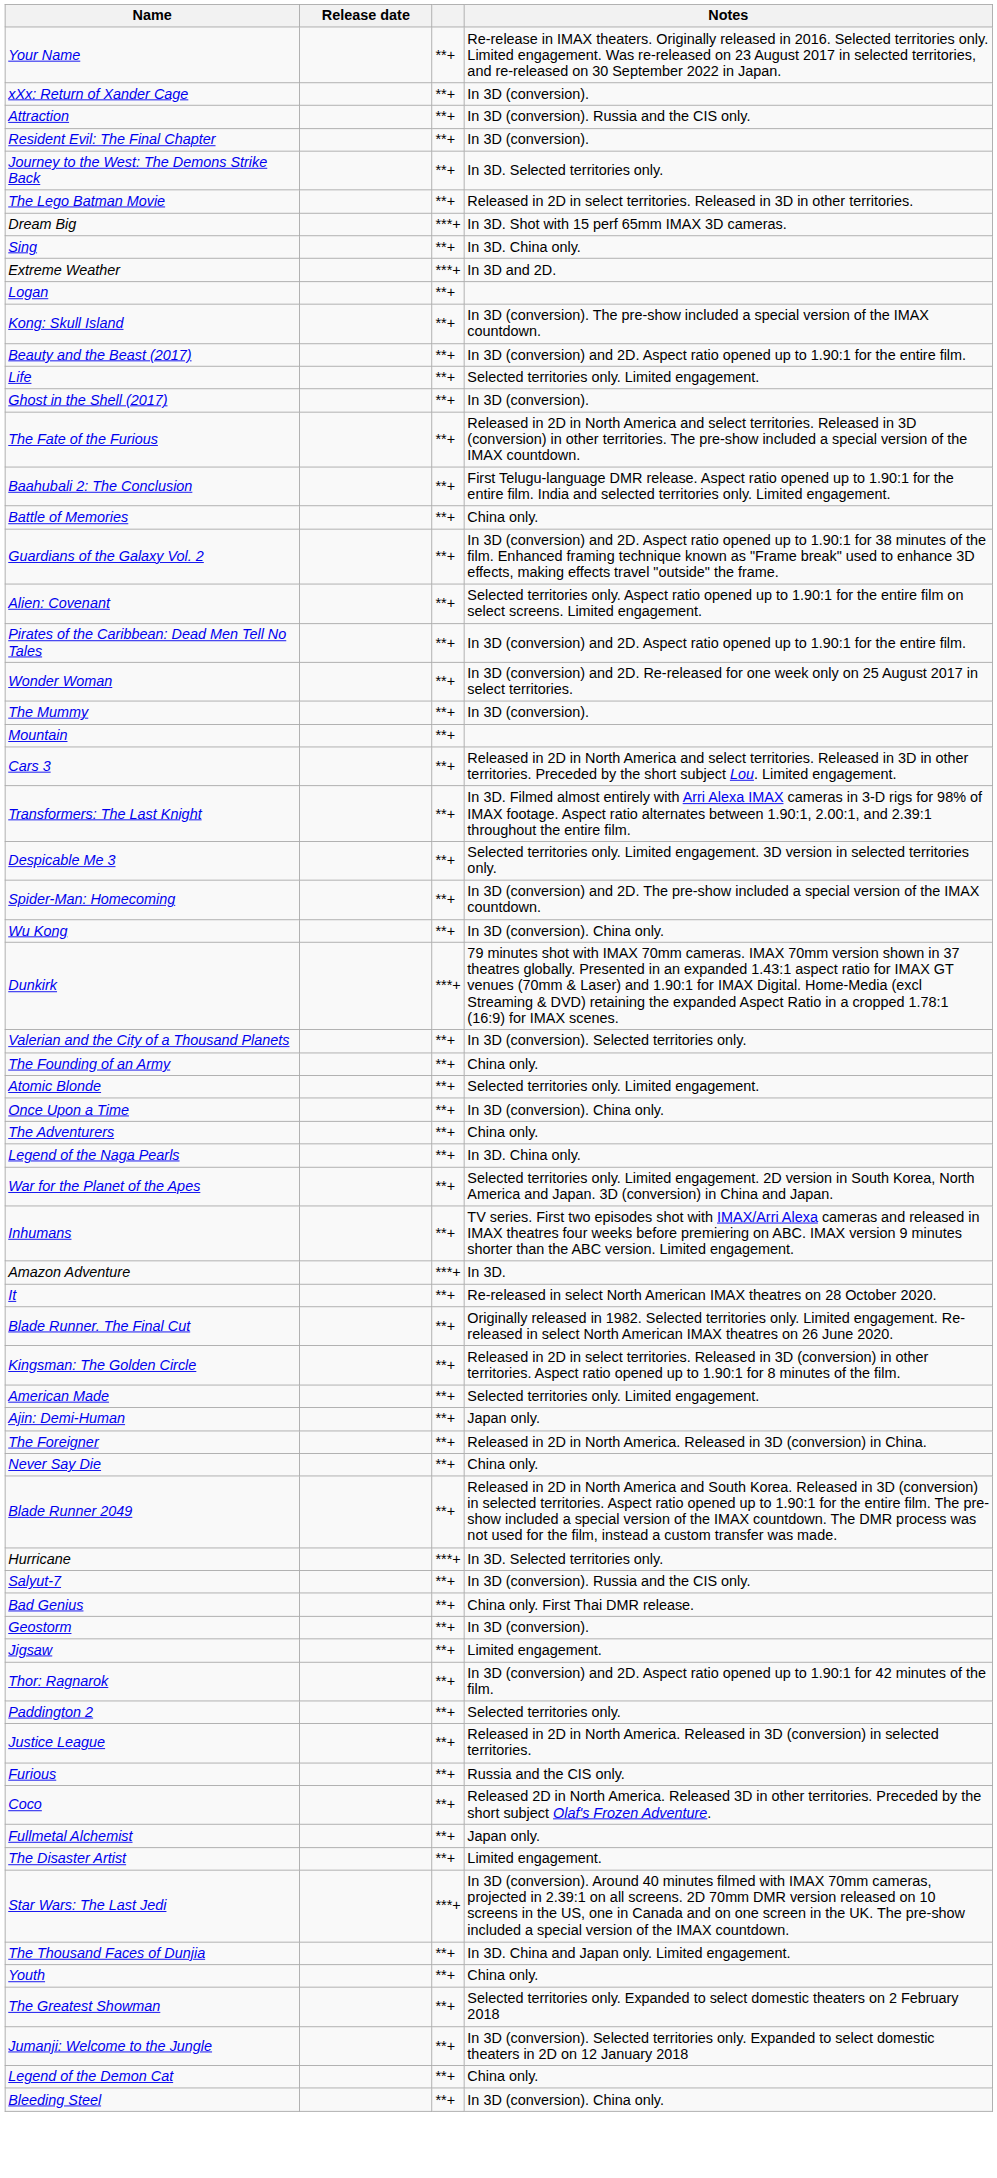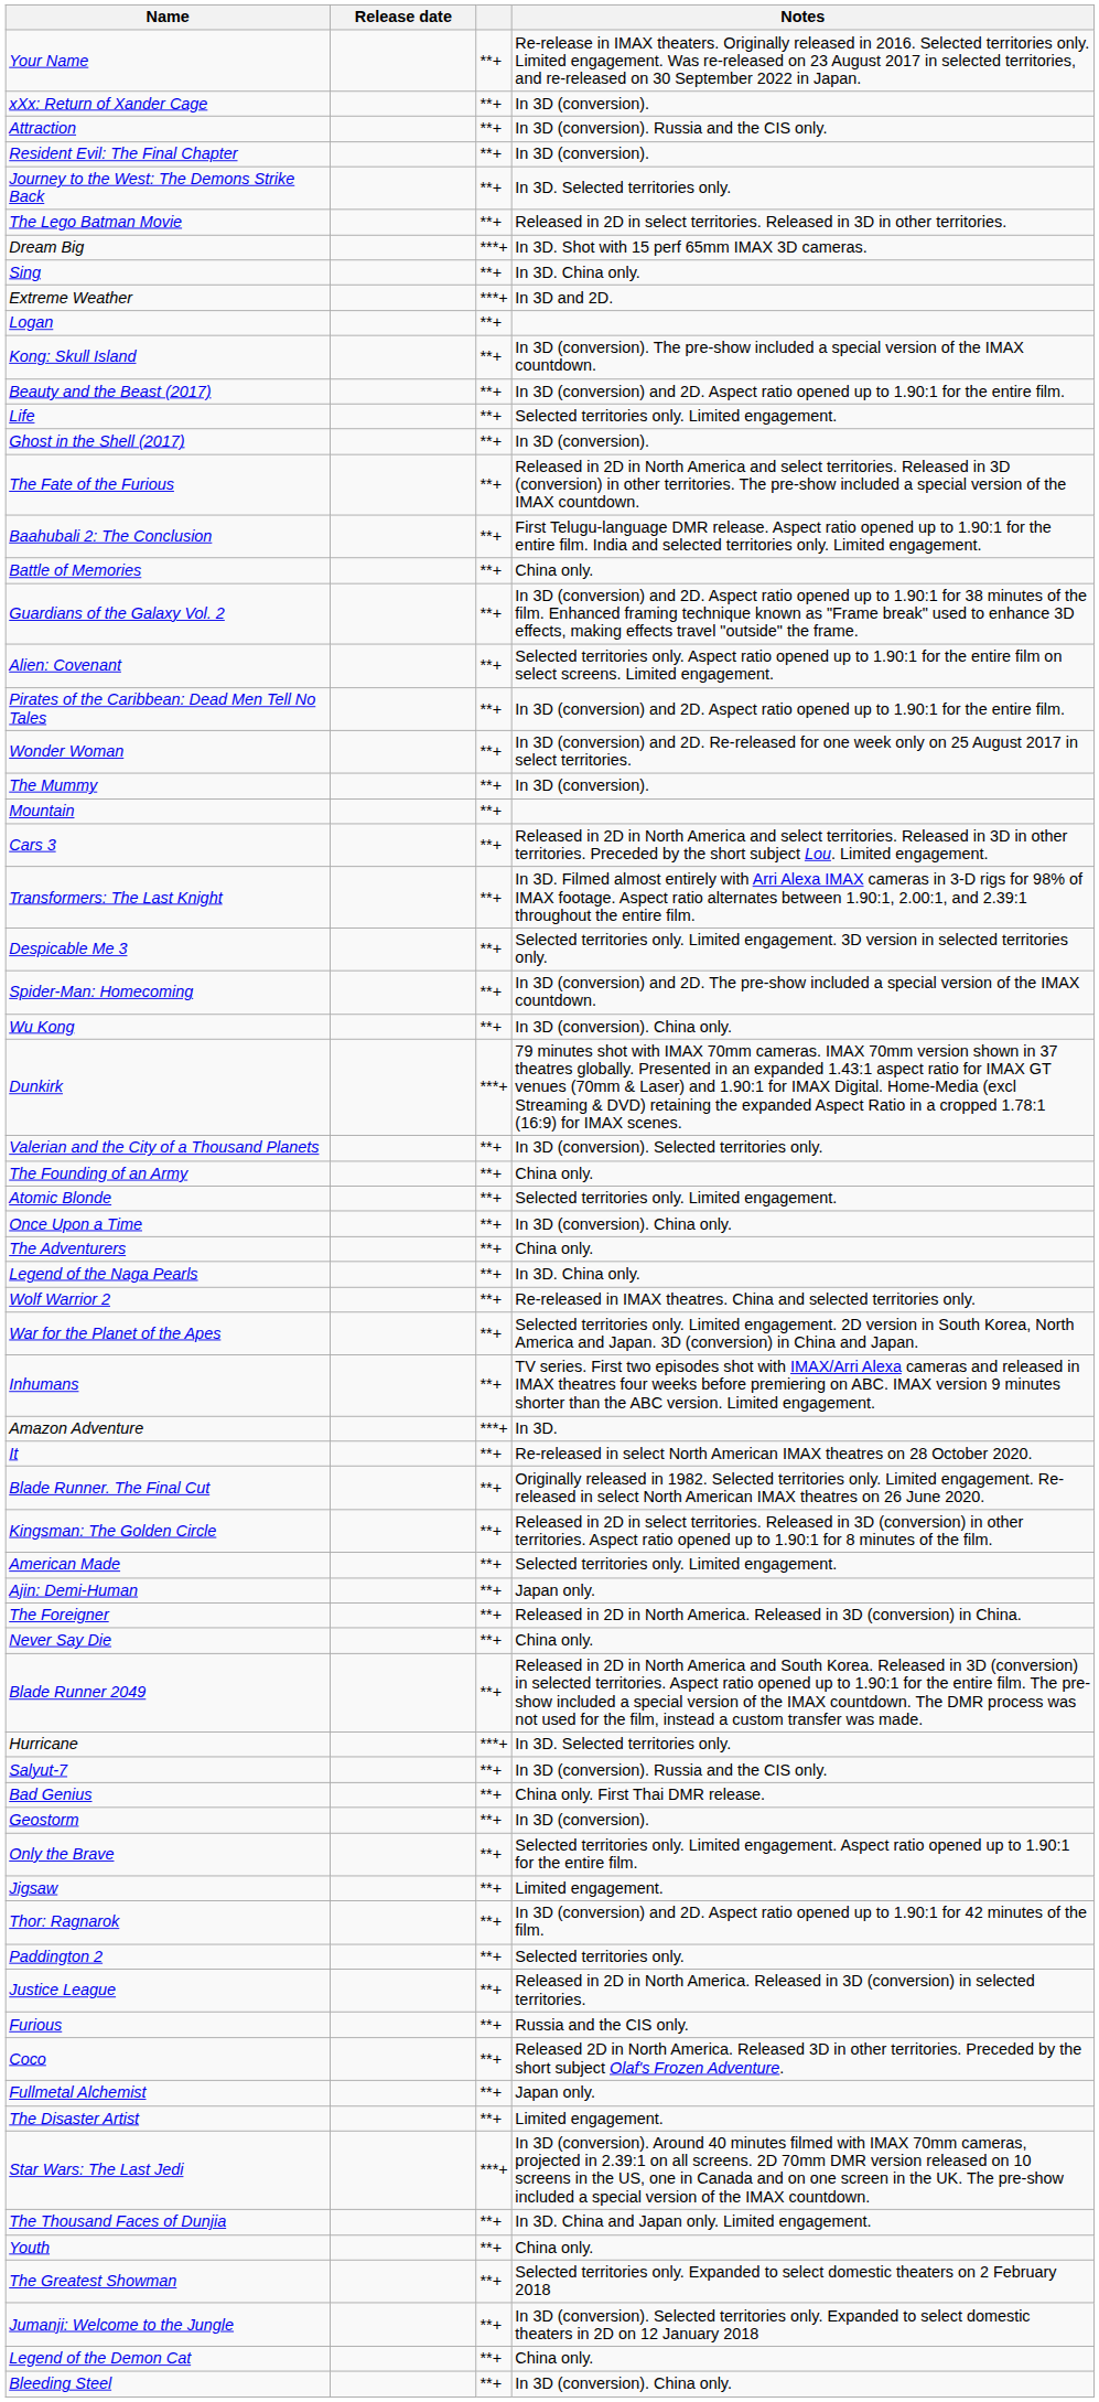 <table class="wikitable sortable collapsible" style="margin:auto;">
 <tr>
 <th scope="col" style="width:320px;">Name</th>
 <th scope="col" style="width:140px;">Release date</th>
 <th scope="col" class="unsortable" style="width:20px;"></th>
 <th scope="col" class="unsortable" style="width:580px;">Notes</th>
 </tr>
 <tr>
 <td><em><a href='#'>Your Name</a></em></td>
 <td align=center></td>
 <td>**+</td>
 <td>Re-release in IMAX theaters. Originally released in 2016. Selected territories only. Limited engagement. Was re-released on 23 August 2017 in selected territories, and re-released on 30 September 2022 in Japan.</td>
 </tr>
 <tr>
 <td><em><a href='#'>xXx: Return of Xander Cage</a></em></td>
 <td align=center></td>
 <td>**+</td>
 <td>In 3D (conversion).</td>
 </tr>
 <tr>
 <td><em><a href='#'>Attraction</a></em></td>
 <td align=center></td>
 <td>**+</td>
 <td>In 3D (conversion). Russia and the CIS only.</td>
 </tr>
 <tr>
 <td><em><a href='#'>Resident Evil: The Final Chapter</a></em></td>
 <td align=center></td>
 <td>**+</td>
 <td>In 3D (conversion).</td>
 </tr>
 <tr>
 <td><em><a href='#'>Journey to the West: The Demons Strike Back</a></em></td>
 <td align=center></td>
 <td>**+</td>
 <td>In 3D. Selected territories only.</td>
 </tr>
 <tr>
 <td><em><a href='#'>The Lego Batman Movie</a></em></td>
 <td align=center></td>
 <td>**+</td>
 <td>Released in 2D in select territories. Released in 3D in other territories.</td>
 </tr>
 <tr>
 <td><em>Dream Big</em></td>
 <td align=center></td>
 <td>***+</td>
 <td>In 3D. Shot with 15 perf 65mm IMAX 3D cameras.</td>
 </tr>
 <tr>
 <td><em><a href='#'>Sing</a></em></td>
 <td align=center></td>
 <td>**+</td>
 <td>In 3D. China only.</td>
 </tr>
 <tr>
 <td><em>Extreme Weather</em></td>
 <td align=center></td>
 <td>***+</td>
 <td>In 3D and 2D.</td>
 </tr>
 <tr>
 <td><em><a href='#'>Logan</a></em></td>
 <td align=center></td>
 <td>**+</td>
 <td></td>
 </tr>
 <tr>
 <td><em><a href='#'>Kong: Skull Island</a></em></td>
 <td align=center></td>
 <td>**+</td>
 <td>In 3D (conversion). The pre-show included a special version of the IMAX countdown.</td>
 </tr>
 <tr>
 <td><em><a href='#'>Beauty and the Beast (2017)</a></em></td>
 <td align=center></td>
 <td>**+</td>
 <td>In 3D (conversion) and 2D. Aspect ratio opened up to 1.90:1 for the entire film.</td>
 </tr>
 <tr>
 <td><em><a href='#'>Life</a></em></td>
 <td align=center></td>
 <td>**+</td>
 <td>Selected territories only. Limited engagement.</td>
 </tr>
 <tr>
 <td><em><a href='#'>Ghost in the Shell (2017)</a></em></td>
 <td align=center></td>
 <td>**+</td>
 <td>In 3D (conversion).</td>
 </tr>
 <tr>
 <td><em><a href='#'>The Fate of the Furious</a></em></td>
 <td style="text-align:center;"></td>
 <td>**+</td>
 <td>Released in 2D in North America and select territories. Released in 3D (conversion) in other territories. The pre-show included a special version of the IMAX countdown.</td>
 </tr>
 <tr>
 <td><em><a href='#'>Baahubali 2: The Conclusion</a></em></td>
 <td style="text-align:center;"></td>
 <td>**+</td>
 <td>First Telugu-language DMR release. Aspect ratio opened up to 1.90:1 for the entire film. India and selected territories only. Limited engagement.</td>
 </tr>
 <tr>
 <td><em><a href='#'>Battle of Memories</a></em></td>
 <td style="text-align:center;"></td>
 <td>**+</td>
 <td>China only.</td>
 </tr>
 <tr>
 <td><em><a href='#'>Guardians of the Galaxy Vol. 2</a></em></td>
 <td align=center></td>
 <td>**+</td>
 <td>In 3D (conversion) and 2D. Aspect ratio opened up to 1.90:1 for 38 minutes of the film. Enhanced framing technique known as "Frame break" used to enhance 3D effects, making effects travel "outside" the frame.</td>
 </tr>
 <tr>
 <td><em><a href='#'>Alien: Covenant</a></em></td>
 <td align=center></td>
 <td>**+</td>
 <td>Selected territories only. Aspect ratio opened up to 1.90:1 for the entire film on select screens. Limited engagement.</td>
 </tr>
 <tr>
 <td><em><a href='#'>Pirates of the Caribbean: Dead Men Tell No Tales</a></em></td>
 <td align=center></td>
 <td>**+</td>
 <td>In 3D (conversion) and 2D. Aspect ratio opened up to 1.90:1 for the entire film.</td>
 </tr>
 <tr>
 <td><em><a href='#'>Wonder Woman</a></em></td>
 <td align=center></td>
 <td>**+</td>
 <td>In 3D (conversion) and 2D. Re-released for one week only on 25 August 2017 in select territories.</td>
 </tr>
 <tr>
 <td><em><a href='#'>The Mummy</a></em></td>
 <td align=center></td>
 <td>**+</td>
 <td>In 3D (conversion).</td>
 </tr>
 <tr>
 <td><em><a href='#'>Mountain</a></em></td>
 <td align=center></td>
 <td>**+</td>
 <td></td>
 </tr>
 <tr>
 <td><em><a href='#'>Cars 3</a></em></td>
 <td align=center></td>
 <td>**+</td>
 <td>Released in 2D in North America and select territories. Released in 3D in other territories. Preceded by the short subject <em><a href='#'>Lou</a></em>. Limited engagement.</td>
 </tr>
 <tr>
 <td><em><a href='#'>Transformers: The Last Knight</a></em></td>
 <td align=center></td>
 <td>**+</td>
 <td>In 3D. Filmed almost entirely with <a href='#'>Arri Alexa IMAX</a> cameras in 3-D rigs for 98% of IMAX footage. Aspect ratio alternates between 1.90:1, 2.00:1, and 2.39:1 throughout the entire film.</td>
 </tr>
 <tr>
 <td><em><a href='#'>Despicable Me 3</a></em></td>
 <td align=center></td>
 <td>**+</td>
 <td>Selected territories only. Limited engagement. 3D version in selected territories only.</td>
 </tr>
 <tr>
 <td><em><a href='#'>Spider-Man: Homecoming</a></em></td>
 <td align=center></td>
 <td>**+</td>
 <td>In 3D (conversion) and 2D. The pre-show included a special version of the IMAX countdown.</td>
 </tr>
 <tr>
 <td><em><a href='#'>Wu Kong</a></em></td>
 <td align=center></td>
 <td>**+</td>
 <td>In 3D (conversion). China only.</td>
 </tr>
 <tr>
 <td><em><a href='#'>Dunkirk</a></em></td>
 <td align=center></td>
 <td>***+</td>
 <td>79 minutes shot with IMAX 70mm cameras. IMAX 70mm version shown in 37 theatres globally. Presented in an expanded 1.43:1 aspect ratio for IMAX GT venues (70mm & Laser) and 1.90:1 for IMAX Digital. Home-Media (excl Streaming & DVD) retaining the expanded Aspect Ratio in a cropped 1.78:1 (16:9) for IMAX scenes.</td>
 </tr>
 <tr>
 <td><em><a href='#'>Valerian and the City of a Thousand Planets</a></em></td>
 <td align=center></td>
 <td>**+</td>
 <td>In 3D (conversion). Selected territories only.</td>
 </tr>
 <tr>
 <td><em><a href='#'>The Founding of an Army</a></em></td>
 <td align=center></td>
 <td>**+</td>
 <td>China only.</td>
 </tr>
 <tr>
 <td><em><a href='#'>Atomic Blonde</a></em></td>
 <td align=center></td>
 <td>**+</td>
 <td>Selected territories only. Limited engagement.</td>
 </tr>
 <tr>
 <td><em><a href='#'>Once Upon a Time</a></em></td>
 <td align=center></td>
 <td>**+</td>
 <td>In 3D (conversion). China only.</td>
 </tr>
 <tr>
 <td><em><a href='#'>The Adventurers</a></em></td>
 <td align=center></td>
 <td>**+</td>
 <td>China only.</td>
 </tr>
 <tr>
 <td><em><a href='#'>Legend of the Naga Pearls</a></em></td>
 <td align=center></td>
 <td>**+</td>
 <td>In 3D. China only.</td>
 </tr>
 <tr>
+<td><em><a href='#'>Wolf Warrior 2</a></em></td>
+<td align=center></td>
+<td>**+</td>
+<td>Re-released in IMAX theatres. China and selected territories only.</td>
+</tr>
+<tr>
 <td><em><a href='#'>War for the Planet of the Apes</a></em></td>
 <td align=center></td>
 <td>**+</td>
 <td>Selected territories only. Limited engagement. 2D version in South Korea, North America and Japan. 3D (conversion) in China and Japan.</td>
 </tr>
 <tr>
 <td><em><a href='#'>Inhumans</a></em></td>
 <td align=center></td>
 <td>**+</td>
 <td>TV series. First two episodes shot with <a href='#'>IMAX/Arri Alexa</a> cameras and released in IMAX theatres four weeks before premiering on ABC. IMAX version 9 minutes shorter than the ABC version. Limited engagement.</td>
 </tr>
 <tr>
 <td><em>Amazon Adventure</em></td>
 <td align=center></td>
 <td>***+</td>
 <td>In 3D.</td>
 </tr>
 <tr>
 <td><em><a href='#'>It</a></em></td>
 <td align=center></td>
 <td>**+</td>
 <td>Re-released in select North American IMAX theatres on 28 October 2020.</td>
 </tr>
 <tr>
 <td><em><a href='#'>Blade Runner. The Final Cut</a></em></td>
 <td align=center></td>
 <td>**+</td>
 <td>Originally released in 1982. Selected territories only. Limited engagement. Re-released in select North American IMAX theatres on 26 June 2020.</td>
 </tr>
 <tr>
 <td><em><a href='#'>Kingsman: The Golden Circle</a></em></td>
 <td align=center></td>
 <td>**+</td>
 <td>Released in 2D in select territories. Released in 3D (conversion) in other territories. Aspect ratio opened up to 1.90:1 for 8 minutes of the film.</td>
 </tr>
 <tr>
 <td><em><a href='#'>American Made</a></em></td>
 <td align=center></td>
 <td>**+</td>
 <td>Selected territories only. Limited engagement.</td>
 </tr>
 <tr>
 <td><em><a href='#'>Ajin: Demi-Human</a></em></td>
 <td align=center></td>
 <td>**+</td>
 <td>Japan only.</td>
 </tr>
 <tr>
 <td><em><a href='#'>The Foreigner</a></em></td>
 <td align=center></td>
 <td>**+</td>
 <td>Released in 2D in North America. Released in 3D (conversion) in China.</td>
 </tr>
 <tr>
 <td><em><a href='#'>Never Say Die</a></em></td>
 <td style="text-align:center;"></td>
 <td>**+</td>
 <td>China only.</td>
 </tr>
 <tr>
 <td><em><a href='#'>Blade Runner 2049</a></em></td>
 <td align=center></td>
 <td>**+</td>
 <td>Released in 2D in North America and South Korea. Released in 3D (conversion) in selected territories. Aspect ratio opened up to 1.90:1 for the entire film. The pre-show included a special version of the IMAX countdown. The DMR process was not used for the film, instead a custom transfer was made.</td>
 </tr>
 <tr>
 <td><em>Hurricane</em></td>
 <td align=center></td>
 <td>***+</td>
 <td>In 3D. Selected territories only.</td>
 </tr>
 <tr>
 <td><em><a href='#'>Salyut-7</a></em></td>
 <td align=center></td>
 <td>**+</td>
 <td>In 3D (conversion). Russia and the CIS only.</td>
 </tr>
 <tr>
 <td><em><a href='#'>Bad Genius</a></em></td>
 <td style="text-align:center;"></td>
 <td>**+</td>
 <td>China only. First Thai DMR release.</td>
 </tr>
 <tr>
 <td><em><a href='#'>Geostorm</a></em></td>
 <td align=center></td>
 <td>**+</td>
 <td>In 3D (conversion).</td>
+</tr>
+<tr>
+<td><em><a href='#'>Only the Brave</a></em></td>
+<td align=center></td>
+<td>**+</td>
+<td>Selected territories only. Limited engagement. Aspect ratio opened up to 1.90:1 for the entire film.</td>
 </tr>
 <tr>
 <td><em><a href='#'>Jigsaw</a></em></td>
 <td align=center></td>
 <td>**+</td>
 <td>Limited engagement.</td>
 </tr>
 <tr>
 <td><em><a href='#'>Thor: Ragnarok</a></em></td>
 <td align=center></td>
 <td>**+</td>
 <td>In 3D (conversion) and 2D. Aspect ratio opened up to 1.90:1 for 42 minutes of the film.</td>
 </tr>
 <tr>
 <td><em><a href='#'>Paddington 2</a></em></td>
 <td align=center></td>
 <td>**+</td>
 <td>Selected territories only.</td>
 </tr>
 <tr>
 <td><em><a href='#'>Justice League</a></em></td>
 <td align=center></td>
 <td>**+</td>
 <td>Released in 2D in North America. Released in 3D (conversion) in selected territories.</td>
 </tr>
 <tr>
 <td><em><a href='#'>Furious</a></em></td>
 <td align=center></td>
 <td>**+</td>
 <td>Russia and the CIS only.</td>
 </tr>
 <tr>
 <td><em><a href='#'>Coco</a></em></td>
 <td align=center></td>
 <td>**+</td>
 <td>Released 2D in North America. Released 3D in other territories. Preceded by the short subject <em><a href='#'>Olaf's Frozen Adventure</a></em>.</td>
 </tr>
 <tr>
 <td><em><a href='#'>Fullmetal Alchemist</a></em></td>
 <td align=center></td>
 <td>**+</td>
 <td>Japan only.</td>
 </tr>
 <tr>
 <td><em><a href='#'>The Disaster Artist</a></em></td>
 <td align=center></td>
 <td>**+</td>
 <td>Limited engagement.</td>
 </tr>
 <tr>
 <td><em><a href='#'>Star Wars: The Last Jedi</a></em></td>
 <td align=center></td>
 <td>***+</td>
 <td>In 3D (conversion). Around 40 minutes filmed with IMAX 70mm cameras, projected in 2.39:1 on all screens. 2D 70mm DMR version released on 10 screens in the US, one in Canada and on one screen in the UK. The pre-show included a special version of the IMAX countdown.</td>
 </tr>
 <tr>
 <td><em><a href='#'>The Thousand Faces of Dunjia</a></em></td>
 <td align=center></td>
 <td>**+</td>
 <td>In 3D. China and Japan only. Limited engagement.</td>
 </tr>
 <tr>
 <td><em><a href='#'>Youth</a></em></td>
 <td align=center></td>
 <td>**+</td>
 <td>China only.</td>
 </tr>
 <tr>
 <td><em><a href='#'>The Greatest Showman</a></em></td>
 <td align=center></td>
 <td>**+</td>
 <td>Selected territories only. Expanded to select domestic theaters on 2 February 2018</td>
 </tr>
 <tr>
 <td><em><a href='#'>Jumanji: Welcome to the Jungle</a></em></td>
 <td align=center></td>
 <td>**+</td>
 <td>In 3D (conversion). Selected territories only. Expanded to select domestic theaters in 2D on 12 January 2018</td>
 </tr>
 <tr>
 <td><em><a href='#'>Legend of the Demon Cat</a></em></td>
 <td align=center></td>
 <td>**+</td>
 <td>China only.</td>
 </tr>
 <tr>
 <td><em><a href='#'>Bleeding Steel</a></em></td>
 <td align=center></td>
 <td>**+</td>
 <td>In 3D (conversion). China only.</td>
 </tr>
 </table>
